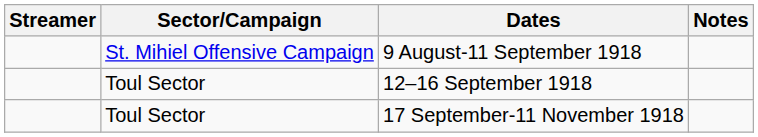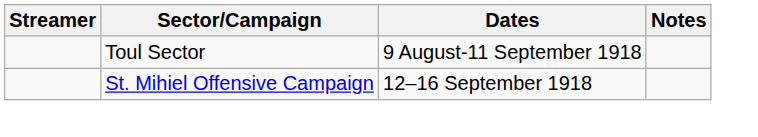 <table class="wikitable">
 <tr>
 <th>Streamer</th>
 <th>Sector/Campaign</th>
 <th>Dates</th>
 <th>Notes</th>
 </tr>
 <tr>
 <td></td>
-<td><a href='#'>St. Mihiel Offensive Campaign</a></td>
+<td>Toul Sector</td>
 <td>9 August-11 September 1918</td>
 <td></td>
 </tr>
 <tr>
 <td></td>
-<td>Toul Sector</td>
+<td><a href='#'>St. Mihiel Offensive Campaign</a></td>
 <td>12–16 September 1918</td>
 <td></td>
 </tr>
-<tr>
-<td></td>
-<td>Toul Sector</td>
-<td>17 September-11 November 1918</td>
-<td></td>
-</tr>
 </table>
